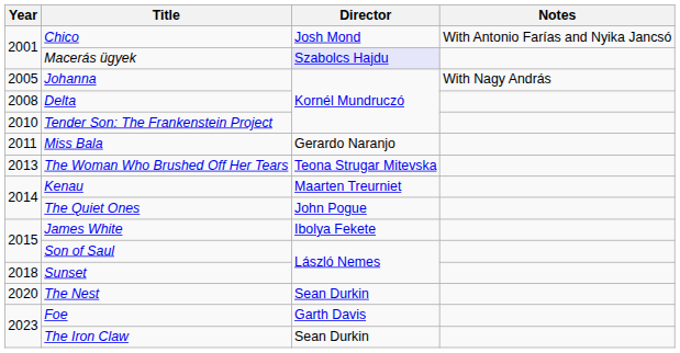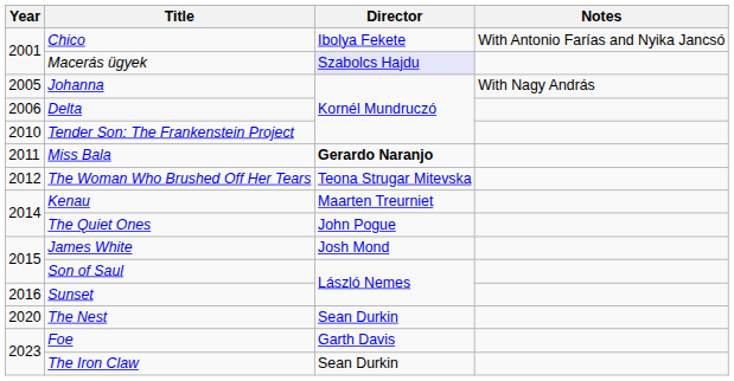 <table class="wikitable">
 <tr>
 <th>Year</th>
 <th>Title</th>
 <th>Director</th>
 <th>Notes</th>
 </tr>
 <tr>
 <td rowspan=2>2001</td>
 <td><em><a href='#'>Chico</a></em></td>
-<td><a href='#'>Josh Mond</a></td>
+<td><a href='#'>Ibolya Fekete</a></td>
 <td>With Antonio Farías and Nyika Jancsó</td>
 </tr>
 <tr>
 <td><em>Macerás ügyek</em></td>
 <td style="background: lavender;"><a href='#'>Szabolcs Hajdu</a></td>
 <td></td>
 </tr>
 <tr>
 <td>2005</td>
 <td><em><a href='#'>Johanna</a></em></td>
 <td rowspan=3><a href='#'>Kornél Mundruczó</a></td>
 <td>With Nagy András</td>
 </tr>
 <tr>
-<td>2008</td>
+<td>2006</td>
 <td><em><a href='#'>Delta</a></em></td>
 <td></td>
 </tr>
 <tr>
 <td>2010</td>
 <td><em><a href='#'>Tender Son: The Frankenstein Project</a></em></td>
 <td></td>
 </tr>
 <tr>
 <td>2011</td>
 <td><em><a href='#'>Miss Bala</a></em></td>
-<td>Gerardo Naranjo</td>
+<td><strong>Gerardo Naranjo</strong></td>
 <td></td>
 </tr>
 <tr>
-<td>2013</td>
+<td>2012</td>
 <td><em><a href='#'>The Woman Who Brushed Off Her Tears</a></em></td>
 <td><a href='#'>Teona Strugar Mitevska</a></td>
 <td></td>
 </tr>
 <tr>
 <td rowspan="2">2014</td>
 <td><em><a href='#'>Kenau</a></em></td>
 <td><a href='#'>Maarten Treurniet</a></td>
 <td></td>
 </tr>
 <tr>
 <td><em><a href='#'>The Quiet Ones</a></em></td>
 <td><a href='#'>John Pogue</a></td>
 <td></td>
 </tr>
 <tr>
 <td rowspan="2">2015</td>
 <td><em><a href='#'>James White</a></em></td>
-<td><a href='#'>Ibolya Fekete</a></td>
+<td><a href='#'>Josh Mond</a></td>
 <td></td>
 </tr>
 <tr>
 <td><em><a href='#'>Son of Saul</a></em></td>
 <td rowspan=2><a href='#'>László Nemes</a></td>
 <td></td>
 </tr>
 <tr>
-<td>2018</td>
+<td>2016</td>
 <td><em><a href='#'>Sunset</a></em></td>
 <td></td>
 </tr>
 <tr>
 <td>2020</td>
 <td><em><a href='#'>The Nest</a></em></td>
 <td><a href='#'>Sean Durkin</a></td>
 <td></td>
 </tr>
 <tr>
 <td rowspan="2">2023</td>
 <td><em><a href='#'>Foe</a></em></td>
 <td><a href='#'>Garth Davis</a></td>
 <td></td>
 </tr>
 <tr>
 <td><em><a href='#'>The Iron Claw</a></em></td>
 <td>Sean Durkin</td>
 <td></td>
 </tr>
 </table>
